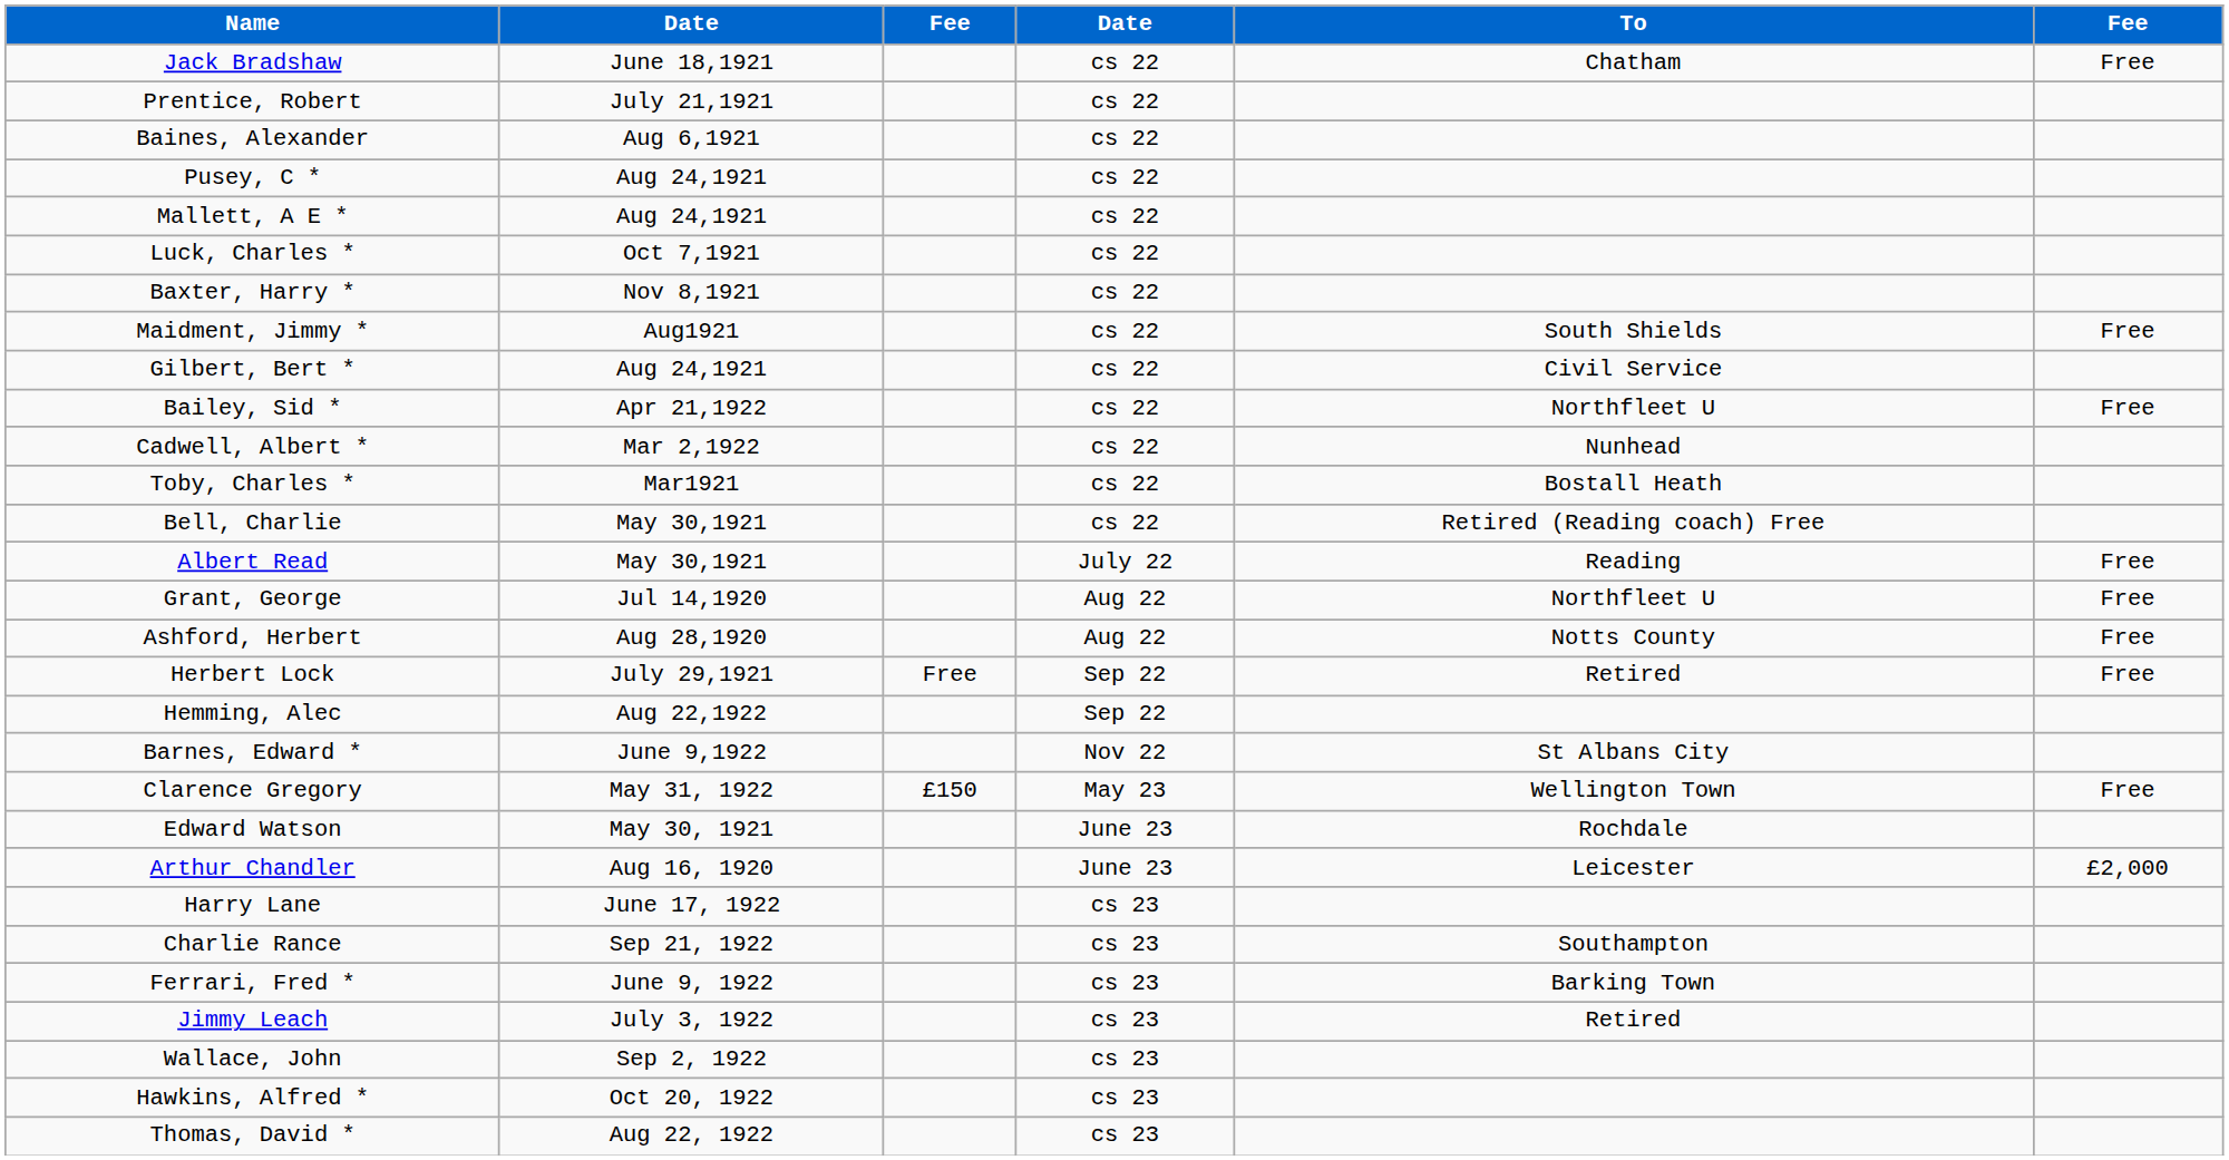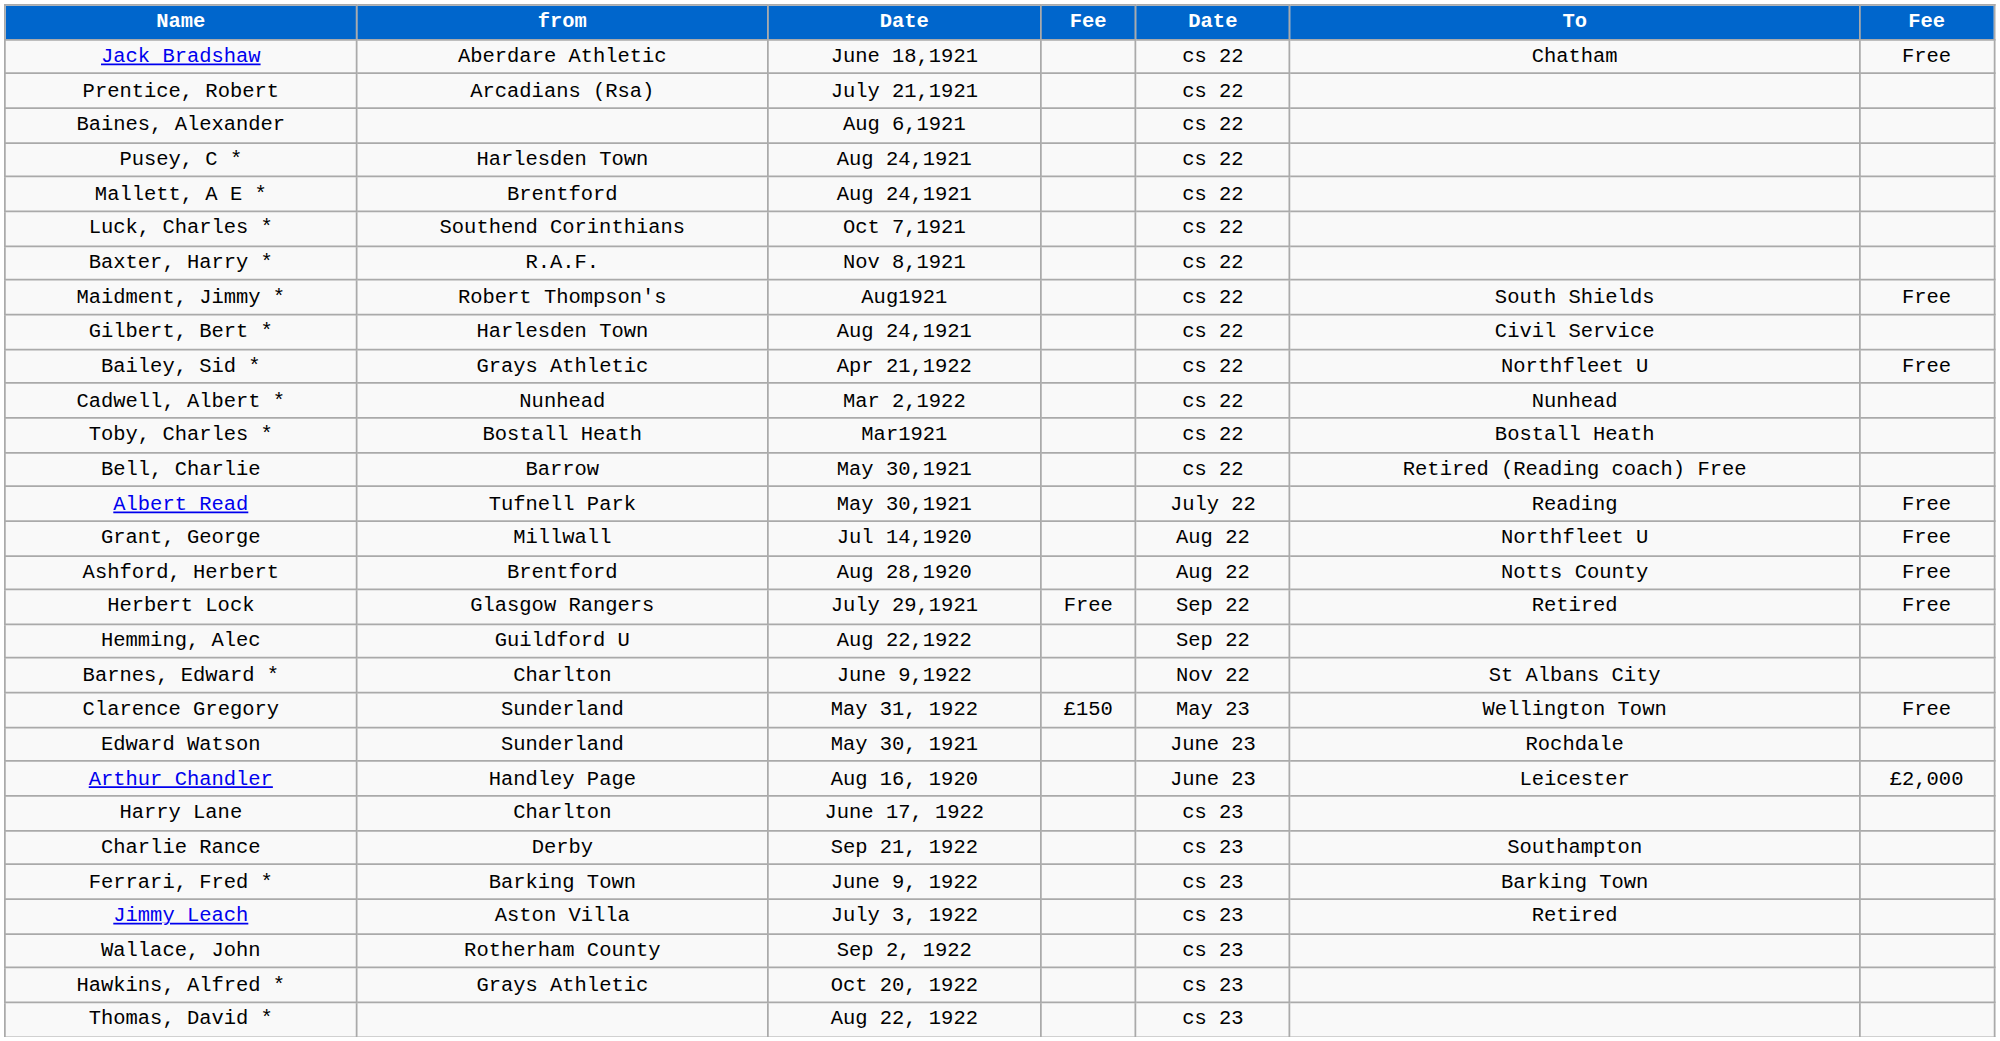 <table class="wikitable" style="text-align:center; font-size:90%; width:90%;">
 <tr>
 <th style="background:#0066CC; color:#FFFFFF; text-align:center;"><strong>Name</strong></th>
+<th style="background:#0066CC; color:#FFFFFF; text-align:center;">from</th>
 <th style="background:#0066CC; color:#FFFFFF; text-align:center;"><strong>Date</strong></th>
 <th style="background:#0066CC; color:#FFFFFF; text-align:center;"><strong>Fee</strong></th>
 <th style="background:#0066CC; color:#FFFFFF; text-align:center;"><strong>Date</strong></th>
 <th style="background:#0066CC; color:#FFFFFF; text-align:center;"><strong>To</strong></th>
 <th style="background:#0066CC; color:#FFFFFF; text-align:center;"><strong>Fee</strong></th>
 </tr>
 <tr>
 <td><a href='#'>Jack Bradshaw</a></td>
+<td>Aberdare Athletic</td>
 <td>June 18,1921</td>
 <td></td>
 <td>cs 22</td>
 <td>Chatham</td>
 <td>Free</td>
 </tr>
 <tr>
 <td>Prentice, Robert</td>
+<td>Arcadians (Rsa)</td>
 <td>July 21,1921</td>
 <td></td>
 <td>cs 22</td>
 <td></td>
 <td></td>
 </tr>
 <tr>
 <td>Baines, Alexander</td>
+<td></td>
 <td>Aug 6,1921</td>
 <td></td>
 <td>cs 22</td>
 <td></td>
 <td></td>
 </tr>
 <tr>
 <td>Pusey, C *</td>
+<td>Harlesden Town</td>
 <td>Aug 24,1921</td>
 <td></td>
 <td>cs 22</td>
 <td></td>
 <td></td>
 </tr>
 <tr>
 <td>Mallett, A E *</td>
+<td>Brentford</td>
 <td>Aug 24,1921</td>
 <td></td>
 <td>cs 22</td>
 <td></td>
 <td></td>
 </tr>
 <tr>
 <td>Luck, Charles *</td>
+<td>Southend Corinthians</td>
 <td>Oct 7,1921</td>
 <td></td>
 <td>cs 22</td>
 <td></td>
 <td></td>
 </tr>
 <tr>
 <td>Baxter, Harry *</td>
+<td>R.A.F.</td>
 <td>Nov 8,1921</td>
 <td></td>
 <td>cs 22</td>
 <td></td>
 <td></td>
 </tr>
 <tr>
 <td>Maidment, Jimmy *</td>
+<td>Robert Thompson's</td>
 <td>Aug1921</td>
 <td></td>
 <td>cs 22</td>
 <td>South Shields</td>
 <td>Free</td>
 </tr>
 <tr>
 <td>Gilbert, Bert *</td>
+<td>Harlesden Town</td>
 <td>Aug 24,1921</td>
 <td></td>
 <td>cs 22</td>
 <td>Civil Service</td>
 <td></td>
 </tr>
 <tr>
 <td>Bailey, Sid *</td>
+<td>Grays Athletic</td>
 <td>Apr 21,1922</td>
 <td></td>
 <td>cs 22</td>
 <td>Northfleet U</td>
 <td>Free</td>
 </tr>
 <tr>
 <td>Cadwell, Albert *</td>
+<td>Nunhead</td>
 <td>Mar 2,1922</td>
 <td></td>
 <td>cs 22</td>
 <td>Nunhead</td>
 <td></td>
 </tr>
 <tr>
 <td>Toby, Charles *</td>
+<td>Bostall Heath</td>
 <td>Mar1921</td>
 <td></td>
 <td>cs 22</td>
 <td>Bostall Heath</td>
 <td></td>
 </tr>
 <tr>
 <td>Bell, Charlie</td>
+<td>Barrow</td>
 <td>May 30,1921</td>
 <td></td>
 <td>cs 22</td>
 <td>Retired (Reading coach) Free</td>
 <td></td>
 </tr>
 <tr>
 <td><a href='#'>Albert Read</a></td>
+<td>Tufnell Park</td>
 <td>May 30,1921</td>
 <td></td>
 <td>July 22</td>
 <td>Reading</td>
 <td>Free</td>
 </tr>
 <tr>
 <td>Grant, George</td>
+<td>Millwall</td>
 <td>Jul 14,1920</td>
 <td></td>
 <td>Aug 22</td>
 <td>Northfleet U</td>
 <td>Free</td>
 </tr>
 <tr>
 <td>Ashford, Herbert</td>
+<td>Brentford</td>
 <td>Aug 28,1920</td>
 <td></td>
 <td>Aug 22</td>
 <td>Notts County</td>
 <td>Free</td>
 </tr>
 <tr>
 <td>Herbert Lock</td>
+<td>Glasgow Rangers</td>
 <td>July 29,1921</td>
 <td>Free</td>
 <td>Sep 22</td>
 <td>Retired</td>
 <td>Free</td>
 </tr>
 <tr>
 <td>Hemming, Alec</td>
+<td>Guildford U</td>
 <td>Aug 22,1922</td>
 <td></td>
 <td>Sep 22</td>
 <td></td>
 <td></td>
 </tr>
 <tr>
 <td>Barnes, Edward *</td>
+<td>Charlton</td>
 <td>June 9,1922</td>
 <td></td>
 <td>Nov 22</td>
 <td>St Albans City</td>
 <td></td>
 </tr>
 <tr>
 <td>Clarence Gregory</td>
+<td>Sunderland</td>
 <td>May 31, 1922</td>
 <td>£150</td>
 <td>May 23</td>
 <td>Wellington Town</td>
 <td>Free</td>
 </tr>
 <tr>
 <td>Edward Watson</td>
+<td>Sunderland</td>
 <td>May 30, 1921</td>
 <td></td>
 <td>June 23</td>
 <td>Rochdale</td>
 <td></td>
 </tr>
 <tr>
 <td><a href='#'>Arthur Chandler</a></td>
+<td>Handley Page</td>
 <td>Aug 16, 1920</td>
 <td></td>
 <td>June 23</td>
 <td>Leicester</td>
 <td>£2,000</td>
 </tr>
 <tr>
 <td>Harry Lane</td>
+<td>Charlton</td>
 <td>June 17, 1922</td>
 <td></td>
 <td>cs 23</td>
 <td></td>
 <td></td>
 </tr>
 <tr>
 <td>Charlie Rance</td>
+<td>Derby</td>
 <td>Sep 21, 1922</td>
 <td></td>
 <td>cs 23</td>
 <td>Southampton</td>
 <td></td>
 </tr>
 <tr>
 <td>Ferrari, Fred *</td>
+<td>Barking Town</td>
 <td>June 9, 1922</td>
 <td></td>
 <td>cs 23</td>
 <td>Barking Town</td>
 <td></td>
 </tr>
 <tr>
 <td><a href='#'>Jimmy Leach</a></td>
+<td>Aston Villa</td>
 <td>July 3, 1922</td>
 <td></td>
 <td>cs 23</td>
 <td>Retired</td>
 <td></td>
 </tr>
 <tr>
 <td>Wallace, John</td>
+<td>Rotherham County</td>
 <td>Sep 2, 1922</td>
 <td></td>
 <td>cs 23</td>
 <td></td>
 <td></td>
 </tr>
 <tr>
 <td>Hawkins, Alfred *</td>
+<td>Grays Athletic</td>
 <td>Oct 20, 1922</td>
 <td></td>
 <td>cs 23</td>
 <td></td>
 <td></td>
 </tr>
 <tr>
 <td>Thomas, David *</td>
+<td></td>
 <td>Aug 22, 1922</td>
 <td></td>
 <td>cs 23</td>
 <td></td>
 <td></td>
 </tr>
 </table>
